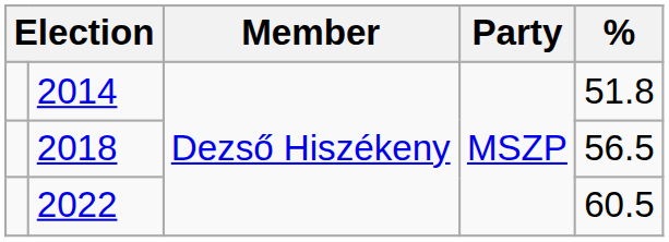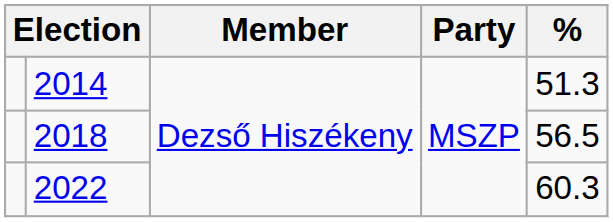 <table class=wikitable>
 <tr>
 <th colspan=2>Election</th>
 <th>Member</th>
 <th>Party</th>
 <th>%</th>
 </tr>
 <tr>
 <td bgcolor=></td>
 <td><a href='#'>2014</a></td>
 <td rowspan=3><a href='#'>Dezső Hiszékeny</a></td>
 <td rowspan=3><a href='#'>MSZP</a></td>
-<td align=right>51.8</td>
+<td align=right>51.3</td>
 </tr>
 <tr>
 <td bgcolor=></td>
 <td><a href='#'>2018</a></td>
 <td align=right>56.5</td>
 </tr>
 <tr>
 <td bgcolor=></td>
 <td><a href='#'>2022</a></td>
-<td align=right>60.5</td>
+<td align=right>60.3</td>
 </tr>
 </table>
